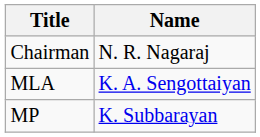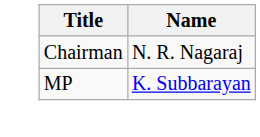 <table class="wikitable" style="float:right; clear:left; margin-left:1em">
 <tr>
 <th>Title</th>
 <th>Name</th>
 </tr>
 <tr>
 <td>Chairman</td>
 <td>N. R. Nagaraj</td>
 </tr>
 <tr>
-<td>MLA</td>
-<td><a href='#'>K. A. Sengottaiyan</a></td>
-</tr>
-<tr>
 <td>MP</td>
 <td><a href='#'>K. Subbarayan</a></td>
 </tr>
 </table>
